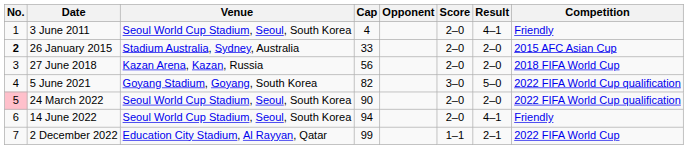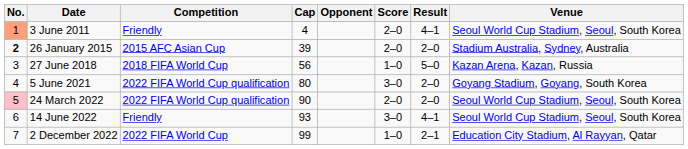 <table class="wikitable sortable">
 <tr>
 <th>No.</th>
 <th>Date</th>
-<th>Venue</th>
+<th>Competition</th>
 <th>Cap</th>
 <th>Opponent</th>
 <th>Score</th>
 <th>Result</th>
-<th>Competition</th>
+<th>Venue</th>
 </tr>
 <tr>
-<td align="center">1</td>
+<td align="center" style="background: lightsalmon;">1</td>
 <td>3 June 2011</td>
-<td><a href='#'>Seoul World Cup Stadium</a>, <a href='#'>Seoul</a>, South Korea</td>
+<td><a href='#'>Friendly</a></td>
 <td align="center">4</td>
 <td></td>
 <td style="text-align:center;">2–0</td>
 <td style="text-align:center;">4–1</td>
-<td><a href='#'>Friendly</a></td>
+<td><a href='#'>Seoul World Cup Stadium</a>, <a href='#'>Seoul</a>, South Korea</td>
 </tr>
 <tr>
 <td align="center"><strong>2</strong></td>
 <td>26 January 2015</td>
-<td><a href='#'>Stadium Australia</a>, <a href='#'>Sydney</a>, Australia</td>
-<td align="center">33</td>
+<td><a href='#'>2015 AFC Asian Cup</a></td>
+<td align="center">39</td>
 <td></td>
 <td style="text-align:center;">2–0</td>
 <td style="text-align:center;">2–0</td>
-<td><a href='#'>2015 AFC Asian Cup</a></td>
+<td><a href='#'>Stadium Australia</a>, <a href='#'>Sydney</a>, Australia</td>
 </tr>
 <tr>
 <td align="center">3</td>
 <td>27 June 2018</td>
-<td><a href='#'>Kazan Arena</a>, <a href='#'>Kazan</a>, Russia</td>
+<td><a href='#'>2018 FIFA World Cup</a></td>
 <td align="center">56</td>
 <td></td>
-<td style="text-align:center;">2–0</td>
-<td style="text-align:center;">2–0</td>
-<td><a href='#'>2018 FIFA World Cup</a></td>
+<td style="text-align:center;">1–0</td>
+<td style="text-align:center;">5–0</td>
+<td><a href='#'>Kazan Arena</a>, <a href='#'>Kazan</a>, Russia</td>
 </tr>
 <tr>
 <td align="center">4</td>
 <td>5 June 2021</td>
-<td><a href='#'>Goyang Stadium</a>, <a href='#'>Goyang</a>, South Korea</td>
-<td align="center">82</td>
+<td><a href='#'>2022 FIFA World Cup qualification</a></td>
+<td align="center">80</td>
 <td></td>
 <td style="text-align:center;">3–0</td>
-<td style="text-align:center;">5–0</td>
-<td><a href='#'>2022 FIFA World Cup qualification</a></td>
+<td style="text-align:center;">2–0</td>
+<td><a href='#'>Goyang Stadium</a>, <a href='#'>Goyang</a>, South Korea</td>
 </tr>
 <tr>
 <td align="center" style="background: pink;">5</td>
 <td>24 March 2022</td>
-<td><a href='#'>Seoul World Cup Stadium</a>, <a href='#'>Seoul</a>, South Korea</td>
+<td><a href='#'>2022 FIFA World Cup qualification</a></td>
 <td align="center">90</td>
 <td></td>
 <td style="text-align:center;">2–0</td>
 <td style="text-align:center;">2–0</td>
-<td><a href='#'>2022 FIFA World Cup qualification</a></td>
+<td><a href='#'>Seoul World Cup Stadium</a>, <a href='#'>Seoul</a>, South Korea</td>
 </tr>
 <tr>
 <td align="center">6</td>
 <td>14 June 2022</td>
+<td><a href='#'>Friendly</a></td>
+<td align="center">93</td>
+<td></td>
+<td style="text-align:center;">3–0</td>
+<td style="text-align:center;">4–1</td>
 <td><a href='#'>Seoul World Cup Stadium</a>, <a href='#'>Seoul</a>, South Korea</td>
-<td align="center">94</td>
-<td></td>
-<td style="text-align:center;">2–0</td>
-<td style="text-align:center;">4–1</td>
-<td><a href='#'>Friendly</a></td>
 </tr>
 <tr>
 <td align="center">7</td>
 <td>2 December 2022</td>
-<td><a href='#'>Education City Stadium</a>, <a href='#'>Al Rayyan</a>, Qatar</td>
+<td><a href='#'>2022 FIFA World Cup</a></td>
 <td align="center">99</td>
 <td></td>
-<td style="text-align:center;">1–1</td>
+<td style="text-align:center;">1–0</td>
 <td style="text-align:center;">2–1</td>
-<td><a href='#'>2022 FIFA World Cup</a></td>
+<td><a href='#'>Education City Stadium</a>, <a href='#'>Al Rayyan</a>, Qatar</td>
 </tr>
 </table>
